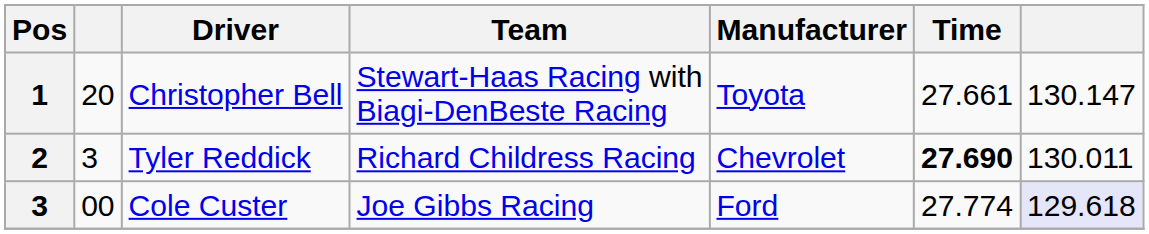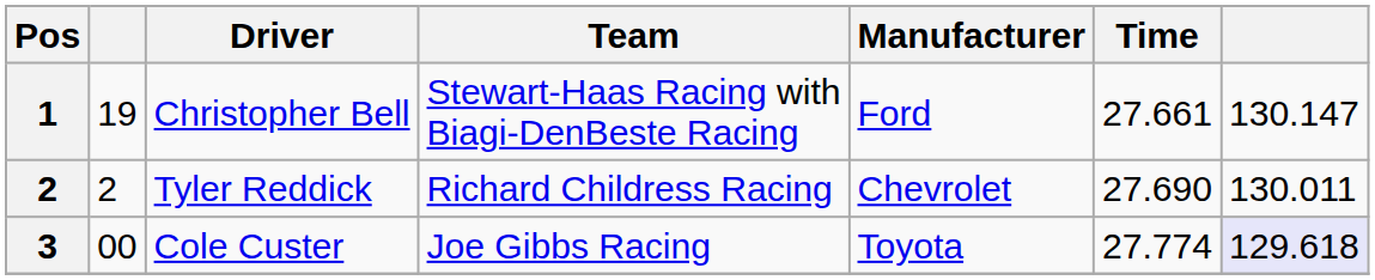 <table class="wikitable" style="font-size:95%">
 <tr>
 <th>Pos</th>
 <th></th>
 <th>Driver</th>
 <th>Team</th>
 <th>Manufacturer</th>
 <th>Time</th>
 <th></th>
 </tr>
 <tr>
 <th>1</th>
-<td>20</td>
+<td>19</td>
 <td><a href='#'>Christopher Bell</a></td>
 <td><a href='#'>Stewart-Haas Racing</a> with <br> <a href='#'>Biagi-DenBeste Racing</a></td>
-<td><a href='#'>Toyota</a></td>
+<td><a href='#'>Ford</a></td>
 <td>27.661</td>
 <td>130.147</td>
 </tr>
 <tr>
 <th>2</th>
-<td>3</td>
+<td>2</td>
 <td><a href='#'>Tyler Reddick</a></td>
 <td><a href='#'>Richard Childress Racing</a></td>
 <td><a href='#'>Chevrolet</a></td>
-<td><strong>27.690</strong></td>
+<td>27.690</td>
 <td>130.011</td>
 </tr>
 <tr>
 <th>3</th>
 <td>00</td>
 <td><a href='#'>Cole Custer</a></td>
 <td><a href='#'>Joe Gibbs Racing</a></td>
-<td><a href='#'>Ford</a></td>
+<td><a href='#'>Toyota</a></td>
 <td>27.774</td>
 <td style="background: lavender;">129.618</td>
 </tr>
 <tr>
 </tr>
 </table>
